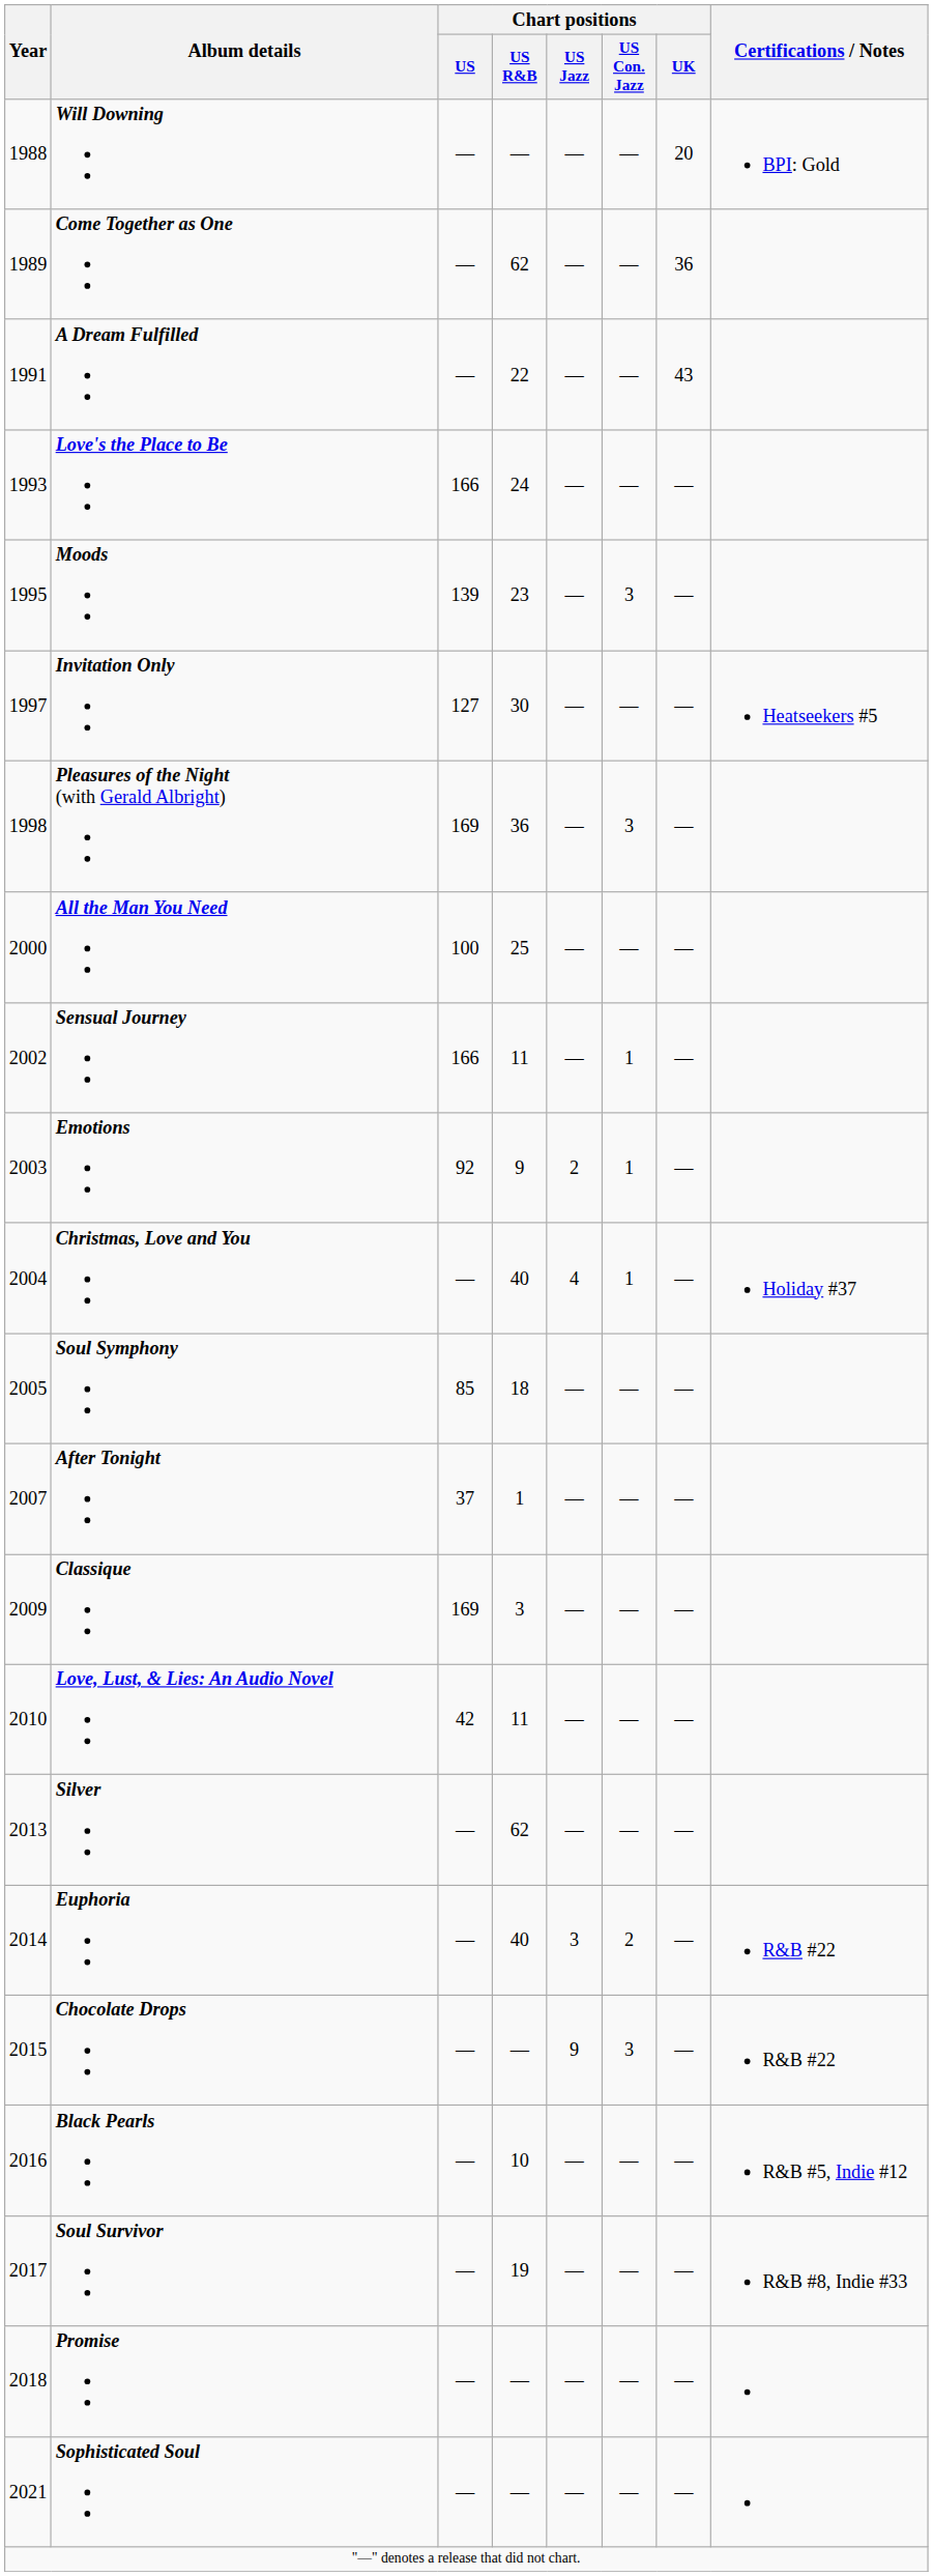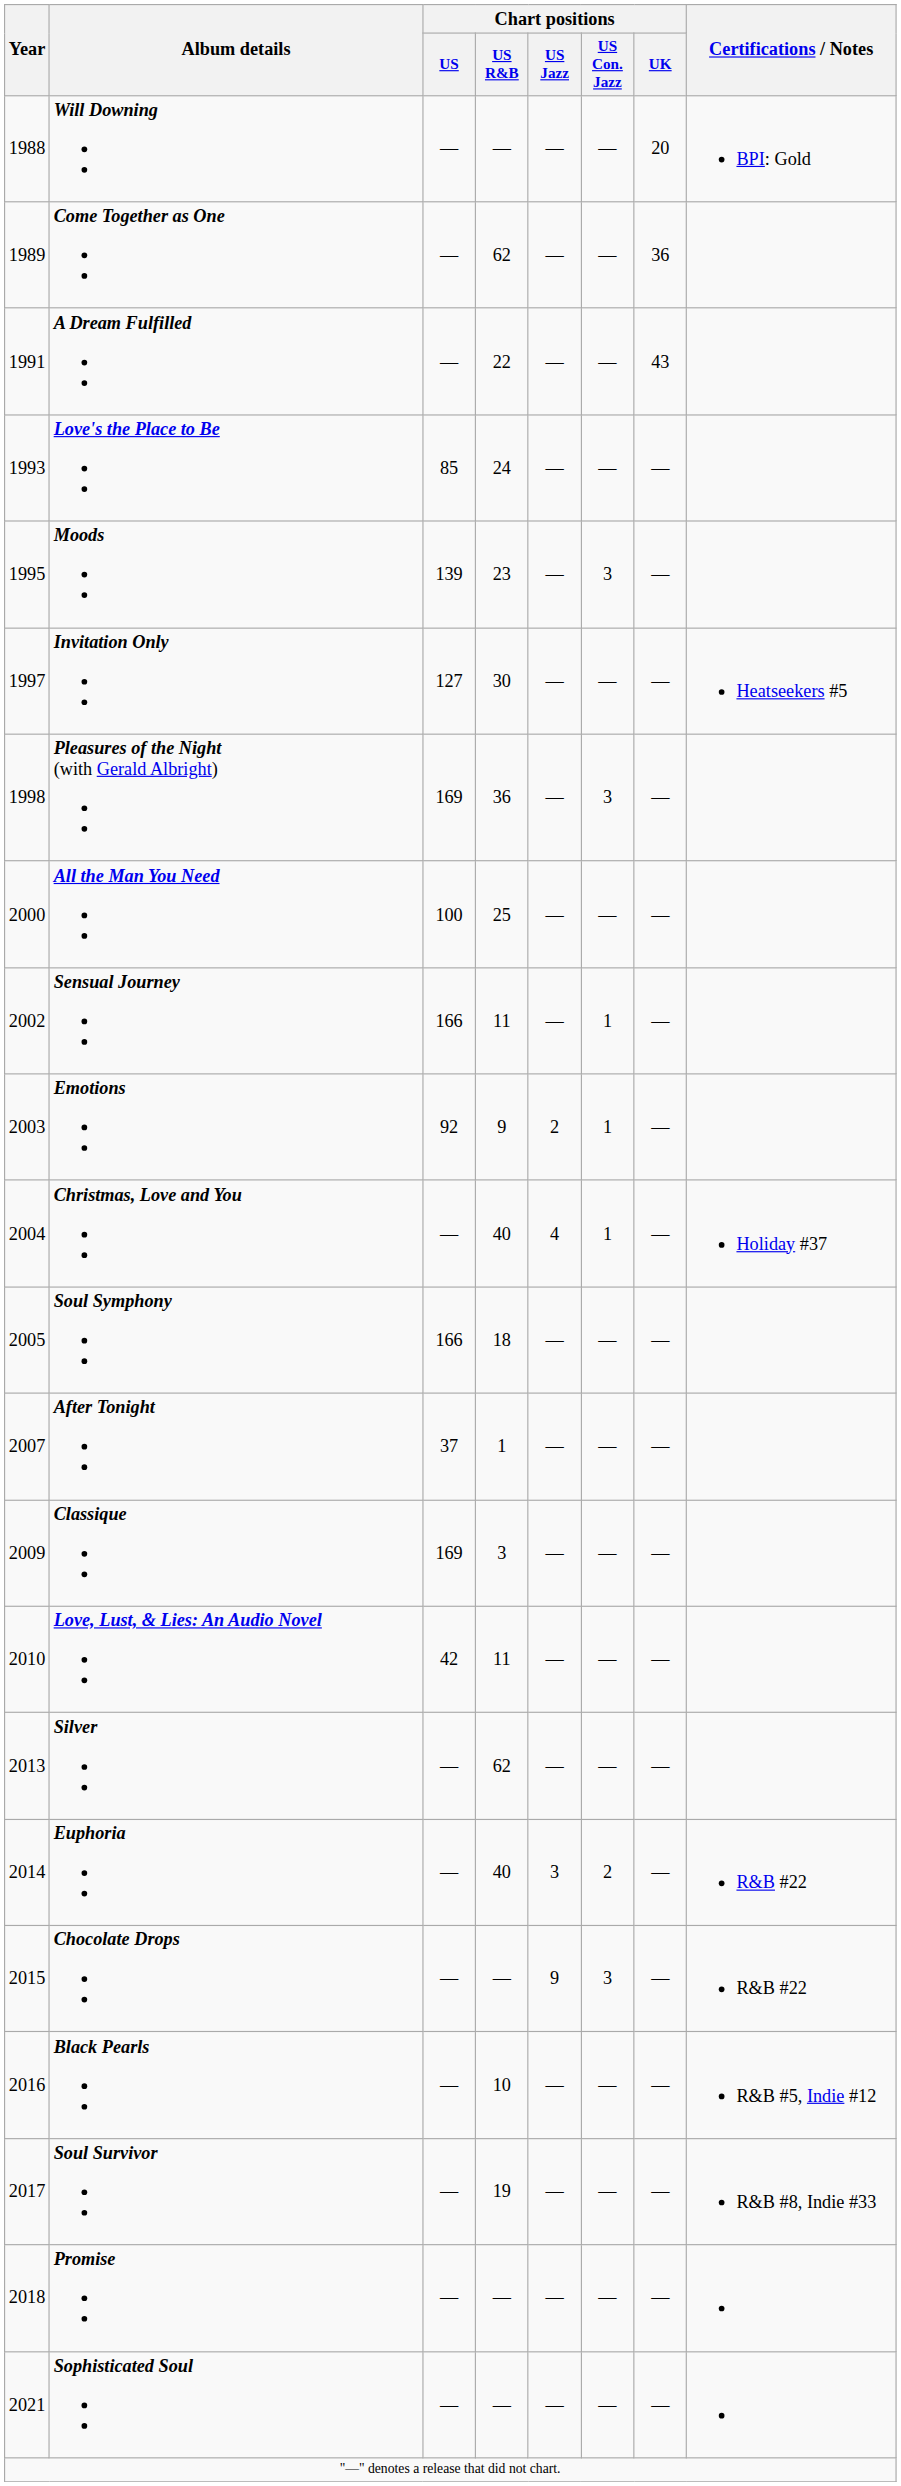 <table class="wikitable" style="text-align:center;">
 <tr>
 <th rowspan="2">Year</th>
 <th rowspan="2" style="width:20em;">Album details</th>
 <th colspan="5">Chart positions</th>
 <th rowspan="2" style="width:11em;"><a href='#'>Certifications</a> / Notes</th>
 </tr>
 <tr style="font-size:smaller;">
 <th width="40"><a href='#'>US</a><br></th>
 <th width="40"><a href='#'>US R&B</a><br></th>
 <th width="40"><a href='#'>US Jazz</a><br></th>
 <th width="40"><a href='#'>US Con. Jazz</a><br></th>
 <th width="40"><a href='#'>UK</a><br></th>
 </tr>
 <tr>
 <td>1988</td>
 <td align="left"><strong><em>Will Downing</em></strong><br><ul><li></li><li></li></ul></td>
 <td align="center">—</td>
 <td align="center">—</td>
 <td align="center">—</td>
 <td align="center">—</td>
 <td align="center">20</td>
 <td align="left"><br><ul><li><a href='#'>BPI</a>: Gold</li></ul></td>
 </tr>
 <tr>
 <td>1989</td>
 <td align="left"><strong><em>Come Together as One</em></strong><br><ul><li></li><li></li></ul></td>
 <td align="center">—</td>
 <td align="center">62</td>
 <td align="center">—</td>
 <td align="center">—</td>
 <td align="center">36</td>
 <td align="left"></td>
 </tr>
 <tr>
 <td>1991</td>
 <td align="left"><strong><em>A Dream Fulfilled</em></strong><br><ul><li></li><li></li></ul></td>
 <td align="center">—</td>
 <td align="center">22</td>
 <td align="center">—</td>
 <td align="center">—</td>
 <td align="center">43</td>
 <td align="left"></td>
 </tr>
 <tr>
 <td>1993</td>
 <td align="left"><strong><em><a href='#'>Love's the Place to Be</a></em></strong><br><ul><li></li><li></li></ul></td>
-<td align="center">166</td>
+<td align="center">85</td>
 <td align="center">24</td>
 <td align="center">—</td>
 <td align="center">—</td>
 <td align="center">—</td>
 <td align="left"></td>
 </tr>
 <tr>
 <td>1995</td>
 <td align="left"><strong><em>Moods</em></strong><br><ul><li></li><li></li></ul></td>
 <td align="center">139</td>
 <td align="center">23</td>
 <td align="center">—</td>
 <td align="center">3</td>
 <td align="center">—</td>
 <td align="left"></td>
 </tr>
 <tr>
 <td>1997</td>
 <td align="left"><strong><em>Invitation Only</em></strong><br><ul><li></li><li></li></ul></td>
 <td align="center">127</td>
 <td align="center">30</td>
 <td align="center">—</td>
 <td align="center">—</td>
 <td align="center">—</td>
 <td align="left"><br><ul><li><a href='#'>Heatseekers</a> #5</li></ul></td>
 </tr>
 <tr>
 <td>1998</td>
 <td align="left"><strong><em>Pleasures of the Night</em></strong><br>(with <a href='#'>Gerald Albright</a>)<br><ul><li></li><li></li></ul></td>
 <td align="center">169</td>
 <td align="center">36</td>
 <td align="center">—</td>
 <td align="center">3</td>
 <td align="center">—</td>
 <td align="left"></td>
 </tr>
 <tr>
 <td>2000</td>
 <td align="left"><strong><em><a href='#'>All the Man You Need</a></em></strong><br><ul><li></li><li></li></ul></td>
 <td align="center">100</td>
 <td align="center">25</td>
 <td align="center">—</td>
 <td align="center">—</td>
 <td align="center">—</td>
 <td align="left"></td>
 </tr>
 <tr>
 <td>2002</td>
 <td align="left"><strong><em>Sensual Journey</em></strong><br><ul><li></li><li></li></ul></td>
 <td align="center">166</td>
 <td align="center">11</td>
 <td align="center">—</td>
 <td align="center">1</td>
 <td align="center">—</td>
 <td align="left"></td>
 </tr>
 <tr>
 <td>2003</td>
 <td align="left"><strong><em>Emotions</em></strong><br><ul><li></li><li></li></ul></td>
 <td align="center">92</td>
 <td align="center">9</td>
 <td align="center">2</td>
 <td align="center">1</td>
 <td align="center">—</td>
 <td align="left"></td>
 </tr>
 <tr>
 <td>2004</td>
 <td align="left"><strong><em>Christmas, Love and You</em></strong><br><ul><li></li><li></li></ul></td>
 <td align="center">—</td>
 <td align="center">40</td>
 <td align="center">4</td>
 <td align="center">1</td>
 <td align="center">—</td>
 <td align="left"><br><ul><li><a href='#'>Holiday</a> #37</li></ul></td>
 </tr>
 <tr>
 <td>2005</td>
 <td align="left"><strong><em>Soul Symphony</em></strong><br><ul><li></li><li></li></ul></td>
-<td align="center">85</td>
+<td align="center">166</td>
 <td align="center">18</td>
 <td align="center">—</td>
 <td align="center">—</td>
 <td align="center">—</td>
 <td align="left"></td>
 </tr>
 <tr>
 <td>2007</td>
 <td align="left"><strong><em>After Tonight</em></strong><br><ul><li></li><li></li></ul></td>
 <td align="center">37</td>
 <td align="center">1</td>
 <td align="center">—</td>
 <td align="center">—</td>
 <td align="center">—</td>
 <td align="left"></td>
 </tr>
 <tr>
 <td>2009</td>
 <td align="left"><strong><em>Classique</em></strong><br><ul><li></li><li></li></ul></td>
 <td align="center">169</td>
 <td align="center">3</td>
 <td align="center">—</td>
 <td align="center">—</td>
 <td align="center">—</td>
 <td align="left"></td>
 </tr>
 <tr>
 <td>2010</td>
 <td align="left"><strong><em><a href='#'>Love, Lust, & Lies: An Audio Novel</a></em></strong><br><ul><li></li><li></li></ul></td>
 <td align="center">42</td>
 <td align="center">11</td>
 <td align="center">—</td>
 <td align="center">—</td>
 <td align="center">—</td>
 <td align="left"></td>
 </tr>
 <tr>
 <td>2013</td>
 <td align="left"><strong><em>Silver</em></strong><br><ul><li></li><li></li></ul></td>
 <td align="center">—</td>
 <td align="center">62</td>
 <td align="center">—</td>
 <td align="center">—</td>
 <td align="center">—</td>
 <td align="left"></td>
 </tr>
 <tr>
 <td>2014</td>
 <td align="left"><strong><em>Euphoria</em></strong><br><ul><li></li><li></li></ul></td>
 <td align="center">—</td>
 <td align="center">40</td>
 <td align="center">3</td>
 <td align="center">2</td>
 <td align="center">—</td>
 <td align="left"><br><ul><li><a href='#'>R&B</a> #22</li></ul></td>
 </tr>
 <tr>
 <td>2015</td>
 <td align="left"><strong><em>Chocolate Drops</em></strong><br><ul><li></li><li></li></ul></td>
 <td align="center">—</td>
 <td align="center">—</td>
 <td align="center">9</td>
 <td align="center">3</td>
 <td align="center">—</td>
 <td align="left"><br><ul><li>R&B #22</li></ul></td>
 </tr>
 <tr>
 <td>2016</td>
 <td align="left"><strong><em>Black Pearls</em></strong><br><ul><li></li><li></li></ul></td>
 <td align="center">—</td>
 <td align="center">10</td>
 <td align="center">—</td>
 <td align="center">—</td>
 <td align="center">—</td>
 <td align="left"><br><ul><li>R&B #5, <a href='#'>Indie</a> #12</li></ul></td>
 </tr>
 <tr>
 <td>2017</td>
 <td align="left"><strong><em>Soul Survivor</em></strong><br><ul><li></li><li></li></ul></td>
 <td align="center">—</td>
 <td align="center">19</td>
 <td align="center">—</td>
 <td align="center">—</td>
 <td align="center">—</td>
 <td align="left"><br><ul><li>R&B #8, Indie #33</li></ul></td>
 </tr>
 <tr>
 <td>2018</td>
 <td align="left"><strong><em>Promise</em></strong><br><ul><li></li><li></li></ul></td>
 <td align="center">—</td>
 <td align="center">—</td>
 <td align="center">—</td>
 <td align="center">—</td>
 <td align="center">—</td>
 <td align="left"><br><ul><li></li></ul></td>
 </tr>
 <tr>
 <td>2021</td>
 <td align="left"><strong><em>Sophisticated Soul</em></strong><br><ul><li></li><li></li></ul></td>
 <td align="center">—</td>
 <td align="center">—</td>
 <td align="center">—</td>
 <td align="center">—</td>
 <td align="center">—</td>
 <td align="left"><br><ul><li></li></ul></td>
 </tr>
 <tr>
 <td colspan=8 style=font-size:9pt;>"—" denotes a release that did not chart.</td>
 </tr>
 </table>
